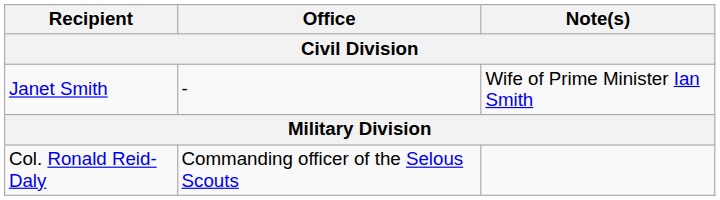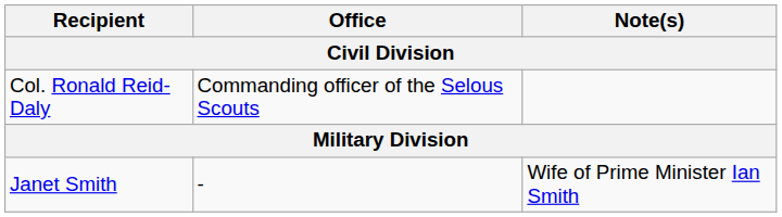 <table class="wikitable">
 <tr>
 <th>Recipient</th>
 <th>Office</th>
 <th>Note(s)</th>
 </tr>
 <tr>
 <th colspan="3">Civil Division</th>
 </tr>
 <tr>
-<td><a href='#'>Janet Smith</a></td>
-<td>-</td>
-<td>Wife of Prime Minister <a href='#'>Ian Smith</a></td>
+<td>Col. <a href='#'>Ronald Reid-Daly</a></td>
+<td>Commanding officer of the <a href='#'>Selous Scouts</a></td>
+<td></td>
 </tr>
 <tr>
 <th colspan="3">Military Division</th>
 </tr>
 <tr>
-<td>Col. <a href='#'>Ronald Reid-Daly</a></td>
-<td>Commanding officer of the <a href='#'>Selous Scouts</a></td>
-<td></td>
+<td><a href='#'>Janet Smith</a></td>
+<td>-</td>
+<td>Wife of Prime Minister <a href='#'>Ian Smith</a></td>
 </tr>
 </table>
